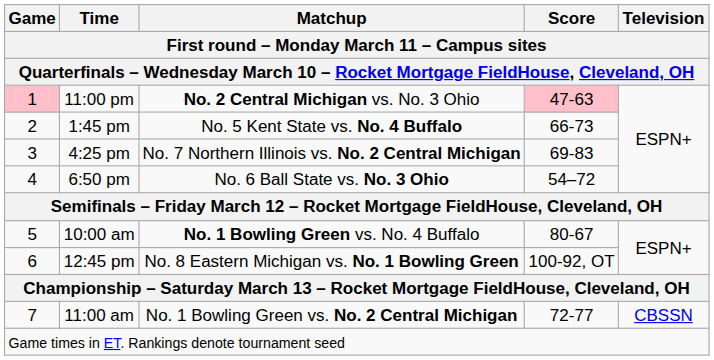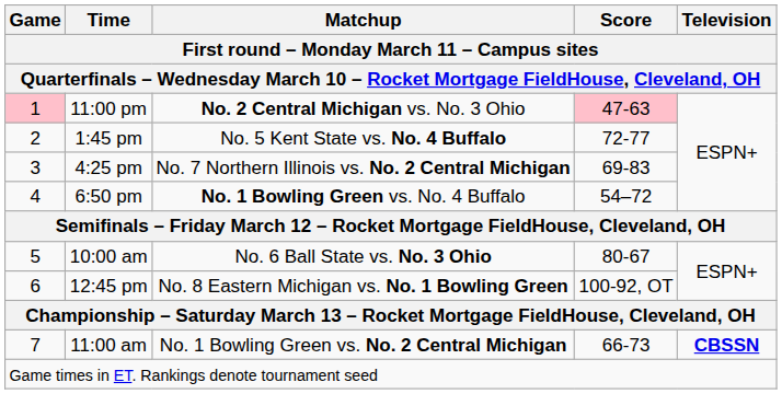 <table class="wikitable" style="font-size: 95%;text-align:center">
 <tr>
 <th>Game</th>
 <th>Time</th>
 <th>Matchup</th>
 <th>Score</th>
 <th>Television</th>
 </tr>
 <tr>
 <th colspan=5>First round – Monday March 11 – Campus sites</th>
 </tr>
 <tr>
 <th colspan=5>Quarterfinals – Wednesday March 10 – <a href='#'>Rocket Mortgage FieldHouse</a>, <a href='#'>Cleveland, OH</a></th>
 </tr>
 <tr>
 <td style="background: pink;">1</td>
 <td>11:00 pm</td>
 <td><strong>No. 2 Central Michigan</strong> vs. No. 3 Ohio</td>
 <td style="background: pink;">47-63</td>
 <td rowspan=4>ESPN+</td>
 </tr>
 <tr>
 <td>2</td>
 <td>1:45 pm</td>
 <td>No. 5 Kent State vs. <strong>No. 4 Buffalo</strong></td>
-<td>66-73</td>
+<td>72-77</td>
 </tr>
 <tr>
 <td>3</td>
 <td>4:25 pm</td>
 <td>No. 7 Northern Illinois vs. <strong>No. 2 Central Michigan</strong></td>
 <td>69-83</td>
 </tr>
 <tr>
 <td>4</td>
 <td>6:50 pm</td>
-<td>No. 6 Ball State vs. <strong>No. 3 Ohio</strong></td>
+<td><strong>No. 1 Bowling Green</strong> vs. No. 4 Buffalo</td>
 <td>54–72</td>
 </tr>
 <tr>
 <th colspan=5>Semifinals – Friday March 12 – Rocket Mortgage FieldHouse, Cleveland, OH</th>
 </tr>
 <tr>
 <td>5</td>
 <td>10:00 am</td>
-<td><strong>No. 1 Bowling Green</strong> vs. No. 4 Buffalo</td>
+<td>No. 6 Ball State vs. <strong>No. 3 Ohio</strong></td>
 <td>80-67</td>
 <td rowspan=2>ESPN+</td>
 </tr>
 <tr>
 <td>6</td>
 <td>12:45 pm</td>
 <td>No. 8 Eastern Michigan vs. <strong>No. 1 Bowling Green</strong></td>
 <td>100-92, OT</td>
 </tr>
 <tr>
 <th colspan=5>Championship – Saturday March 13 – Rocket Mortgage FieldHouse, Cleveland, OH</th>
 </tr>
 <tr>
 <td>7</td>
 <td>11:00 am</td>
 <td>No. 1 Bowling Green vs. <strong>No. 2 Central Michigan</strong></td>
-<td>72-77</td>
-<td><a href='#'>CBSSN</a></td>
+<td>66-73</td>
+<td><strong><a href='#'>CBSSN</a></strong></td>
 </tr>
 <tr>
 <td colspan=5 align=left><small>Game times in <a href='#'>ET</a>. Rankings denote tournament seed</small></td>
 </tr>
 </table>
